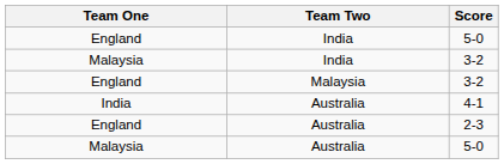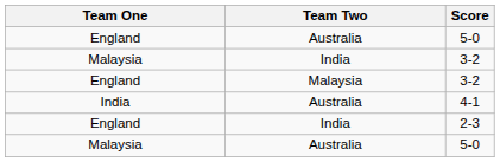 <table class="wikitable" style="text-align: center">
 <tr>
 <th width=250>Team One</th>
 <th width=250>Team Two</th>
 <th width=50>Score</th>
 </tr>
 <tr>
 <td> England</td>
-<td> India</td>
+<td> Australia</td>
 <td>5-0</td>
 </tr>
 <tr>
 <td> Malaysia</td>
 <td> India</td>
 <td>3-2</td>
 </tr>
 <tr>
 <td> England</td>
 <td> Malaysia</td>
 <td>3-2</td>
 </tr>
 <tr>
 <td> India</td>
 <td> Australia</td>
 <td>4-1</td>
 </tr>
 <tr>
 <td> England</td>
-<td> Australia</td>
+<td> India</td>
 <td>2-3</td>
 </tr>
 <tr>
 <td> Malaysia</td>
 <td> Australia</td>
 <td>5-0</td>
 </tr>
 </table>
